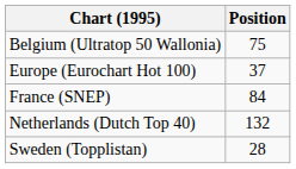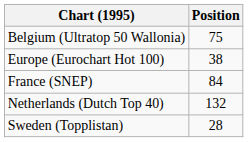 <table class="wikitable sortable">
 <tr>
 <th>Chart (1995)</th>
 <th>Position</th>
 </tr>
 <tr>
 <td>Belgium (Ultratop 50 Wallonia)</td>
 <td align="center">75</td>
 </tr>
 <tr>
 <td>Europe (Eurochart Hot 100)</td>
-<td align="center">37</td>
+<td align="center">38</td>
 </tr>
 <tr>
 <td>France (SNEP)</td>
 <td align="center">84</td>
 </tr>
 <tr>
 <td>Netherlands (Dutch Top 40)</td>
 <td align="center">132</td>
 </tr>
 <tr>
 <td>Sweden (Topplistan)</td>
 <td align="center">28</td>
 </tr>
 </table>
